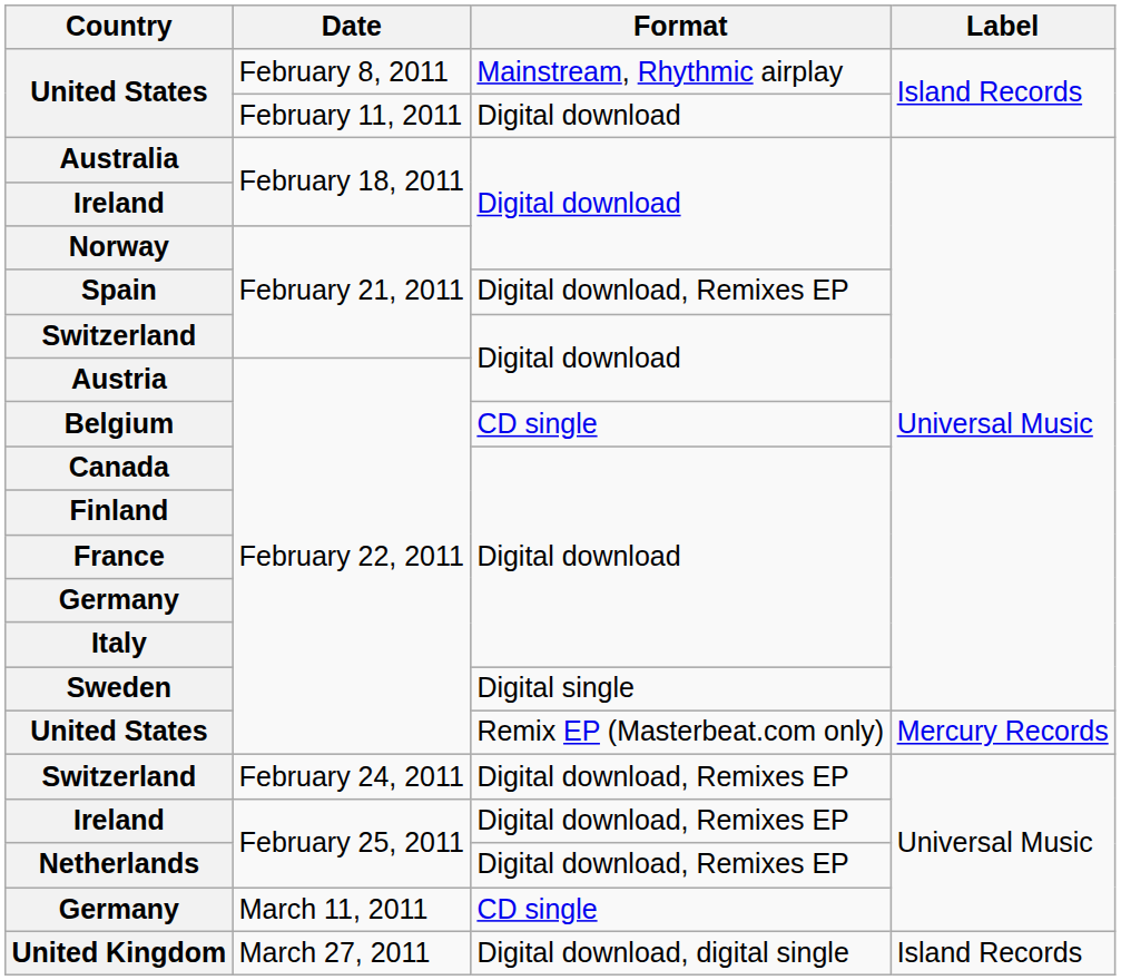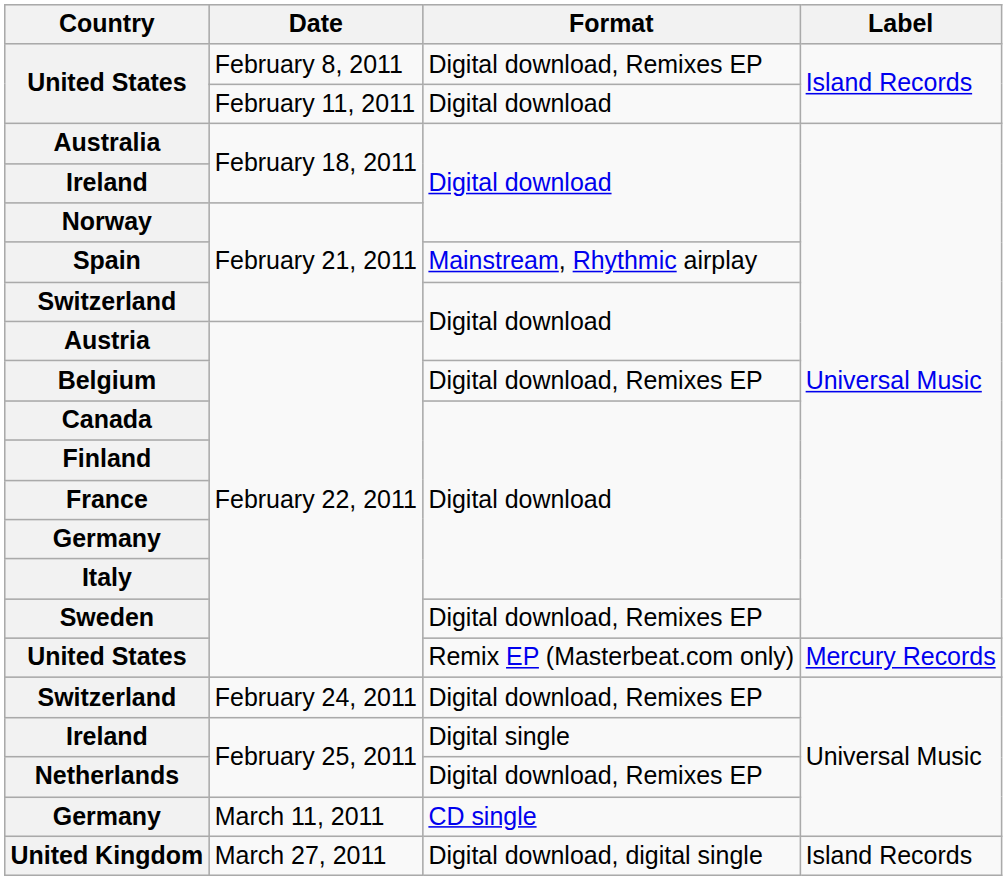 <table class="wikitable plainrowheaders">
 <tr>
 <th scope="col">Country</th>
 <th scope="col">Date</th>
 <th scope="col">Format</th>
 <th scope="col">Label</th>
 </tr>
 <tr>
 <th scope="row" rowspan="2">United States</th>
 <td>February 8, 2011</td>
-<td><a href='#'>Mainstream</a>, <a href='#'>Rhythmic</a> airplay</td>
+<td>Digital download, Remixes EP</td>
 <td rowspan="2"><a href='#'>Island Records</a></td>
 </tr>
 <tr>
 <td>February 11, 2011</td>
 <td>Digital download</td>
 </tr>
 <tr>
 <th scope="row">Australia</th>
 <td rowspan="2">February 18, 2011</td>
 <td rowspan="3"><a href='#'>Digital download</a></td>
 <td rowspan="13"><a href='#'>Universal Music</a></td>
 </tr>
 <tr>
 <th scope="row">Ireland</th>
 </tr>
 <tr>
 <th scope="row">Norway</th>
 <td rowspan="3">February 21, 2011</td>
 </tr>
 <tr>
 <th scope="row">Spain</th>
-<td>Digital download, Remixes EP</td>
+<td><a href='#'>Mainstream</a>, <a href='#'>Rhythmic</a> airplay</td>
 </tr>
 <tr>
 <th scope="row">Switzerland</th>
 <td rowspan="2">Digital download</td>
 </tr>
 <tr>
 <th scope="row">Austria</th>
 <td rowspan="9">February 22, 2011</td>
 </tr>
 <tr>
 <th scope="row">Belgium</th>
-<td><a href='#'>CD single</a></td>
+<td>Digital download, Remixes EP</td>
 </tr>
 <tr>
 <th scope="row">Canada</th>
 <td rowspan="5">Digital download</td>
 </tr>
 <tr>
 <th scope="row">Finland</th>
 </tr>
 <tr>
 <th scope="row">France</th>
 </tr>
 <tr>
 <th scope="row">Germany</th>
 </tr>
 <tr>
 <th scope="row">Italy</th>
 </tr>
 <tr>
 <th scope="row">Sweden</th>
-<td>Digital single</td>
+<td>Digital download, Remixes EP</td>
 </tr>
 <tr>
 <th scope="row">United States</th>
 <td>Remix <a href='#'>EP</a> (Masterbeat.com only)</td>
 <td><a href='#'>Mercury Records</a></td>
 </tr>
 <tr>
 <th scope="row">Switzerland</th>
 <td>February 24, 2011</td>
 <td>Digital download, Remixes EP</td>
 <td rowspan="4">Universal Music</td>
 </tr>
 <tr>
 <th scope="row">Ireland</th>
 <td rowspan="2">February 25, 2011</td>
-<td>Digital download, Remixes EP</td>
+<td>Digital single</td>
 </tr>
 <tr>
 <th scope="row">Netherlands</th>
 <td>Digital download, Remixes EP</td>
 </tr>
 <tr>
 <th scope="row">Germany</th>
 <td>March 11, 2011</td>
 <td><a href='#'>CD single</a></td>
 </tr>
 <tr>
 <th scope="row">United Kingdom</th>
 <td>March 27, 2011</td>
 <td>Digital download, digital single</td>
 <td>Island Records</td>
 </tr>
 </table>
